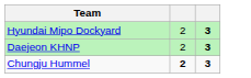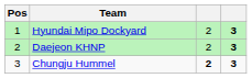 <table class="wikitable" style="text-align:center;">
 <tr>
+<th width=30>Pos</th>
 <th width=240>Team</th>
 <th width=30></th>
 <th width=30></th>
 </tr>
 <tr bgcolor=#bbf3bb>
+<td>1</td>
 <td align=left><a href='#'>Hyundai Mipo Dockyard</a></td>
 <td>2</td>
 <td><strong>3</strong></td>
 </tr>
 <tr bgcolor=#bbf3bb>
+<td>2</td>
 <td align=left><a href='#'>Daejeon KHNP</a></td>
 <td>2</td>
 <td><strong>3</strong></td>
 </tr>
 <tr bgcolor=>
+<td>3</td>
 <td align=left><a href='#'>Chungju Hummel</a></td>
 <td><strong>2</strong></td>
 <td><strong>3</strong></td>
 </tr>
 </table>
